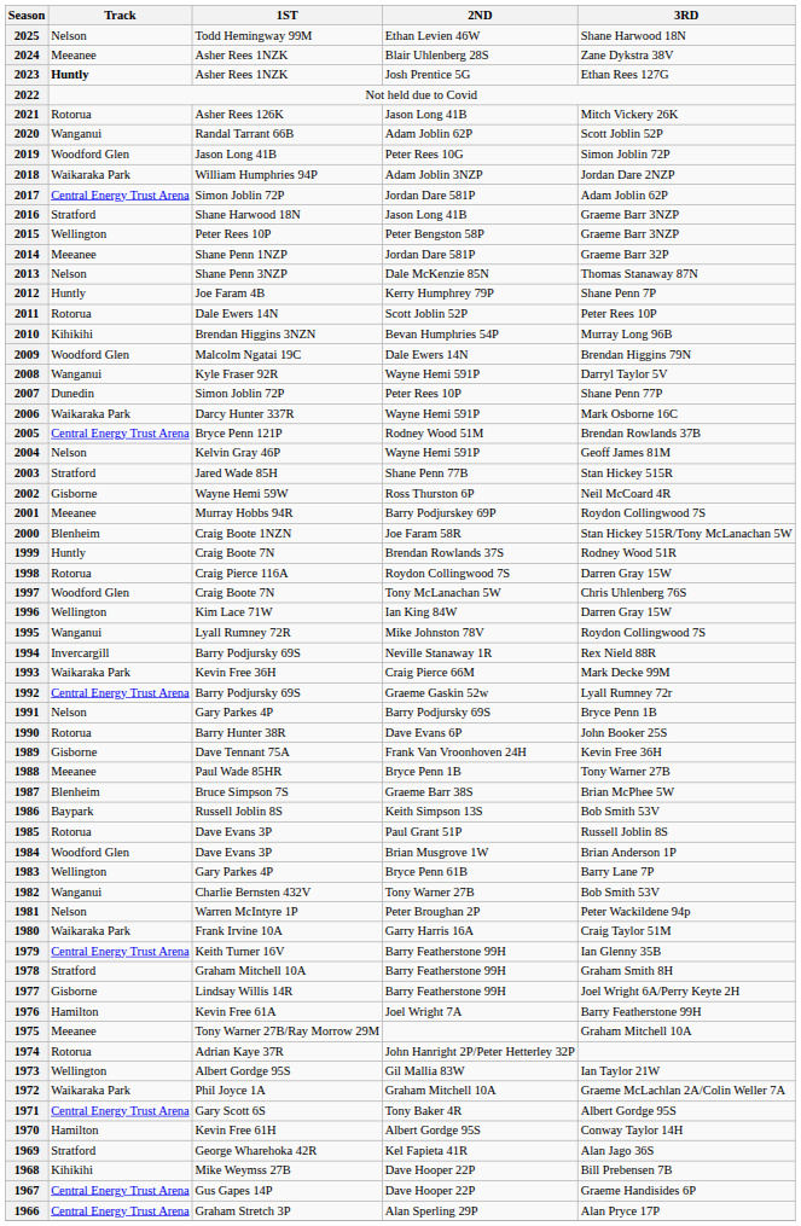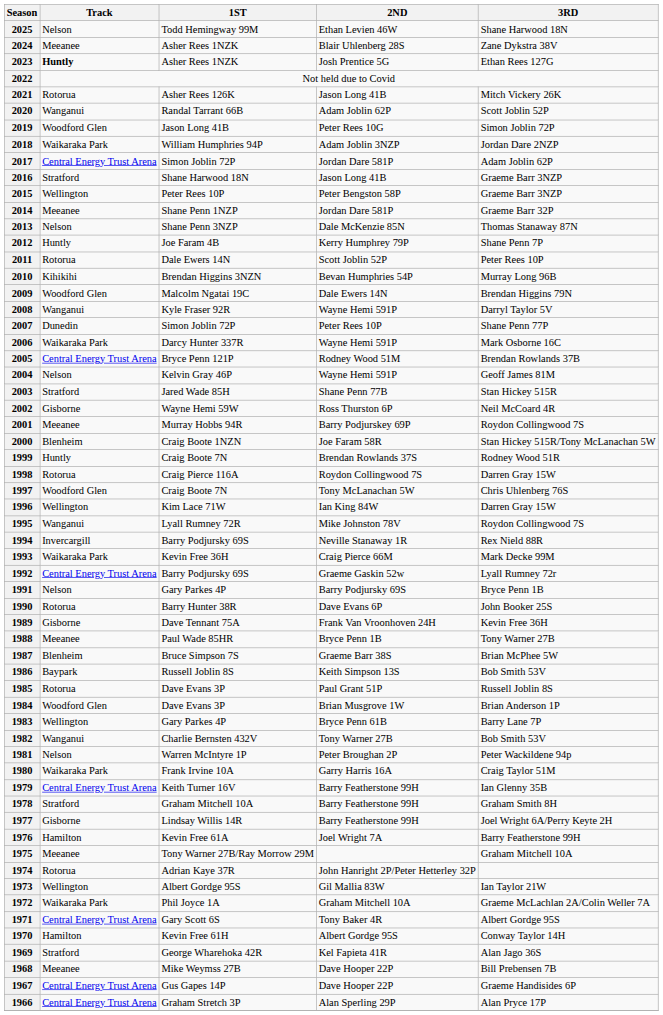 <table class="wikitable">
 <tr>
 <th>Season</th>
 <th>Track</th>
 <th>1ST</th>
 <th>2ND</th>
 <th>3RD</th>
 </tr>
 <tr>
 <th>2025</th>
 <td>Nelson</td>
 <td>Todd Hemingway 99M</td>
 <td>Ethan Levien 46W</td>
 <td>Shane Harwood 18N</td>
 </tr>
 <tr>
 <th>2024</th>
 <td>Meeanee</td>
 <td>Asher Rees 1NZK</td>
 <td>Blair Uhlenberg 28S</td>
 <td>Zane Dykstra 38V</td>
 </tr>
 <tr>
 <th>2023</th>
 <td><strong>Huntly</strong></td>
 <td>Asher Rees 1NZK</td>
 <td>Josh Prentice 5G</td>
 <td>Ethan Rees 127G</td>
 </tr>
 <tr>
 <th>2022</th>
 <td colspan=4 style="text-align: center;">Not held due to Covid</td>
 </tr>
 <tr>
 <th>2021</th>
 <td>Rotorua</td>
 <td>Asher Rees 126K</td>
 <td>Jason Long 41B</td>
 <td>Mitch Vickery 26K</td>
 </tr>
 <tr>
 <th>2020</th>
 <td>Wanganui</td>
 <td>Randal Tarrant 66B</td>
 <td>Adam Joblin 62P</td>
 <td>Scott Joblin 52P</td>
 </tr>
 <tr>
 <th>2019</th>
 <td>Woodford Glen</td>
 <td>Jason Long 41B</td>
 <td>Peter Rees 10G</td>
 <td>Simon Joblin 72P</td>
 </tr>
 <tr>
 <th>2018</th>
 <td>Waikaraka Park</td>
 <td>William Humphries 94P</td>
 <td>Adam Joblin 3NZP</td>
 <td>Jordan Dare 2NZP</td>
 </tr>
 <tr>
 <th>2017</th>
 <td><a href='#'>Central Energy Trust Arena</a></td>
 <td>Simon Joblin 72P</td>
 <td>Jordan Dare 581P</td>
 <td>Adam Joblin 62P</td>
 </tr>
 <tr>
 <th>2016</th>
 <td>Stratford</td>
 <td>Shane Harwood 18N</td>
 <td>Jason Long 41B</td>
 <td>Graeme Barr 3NZP</td>
 </tr>
 <tr>
 <th>2015</th>
 <td>Wellington</td>
 <td>Peter Rees 10P</td>
 <td>Peter Bengston 58P</td>
 <td>Graeme Barr 3NZP</td>
 </tr>
 <tr>
 <th>2014</th>
 <td>Meeanee</td>
 <td>Shane Penn 1NZP</td>
 <td>Jordan Dare 581P</td>
 <td>Graeme Barr 32P</td>
 </tr>
 <tr>
 <th>2013</th>
 <td>Nelson</td>
 <td>Shane Penn 3NZP</td>
 <td>Dale McKenzie 85N</td>
 <td>Thomas Stanaway 87N</td>
 </tr>
 <tr>
 <th>2012</th>
 <td>Huntly</td>
 <td>Joe Faram 4B</td>
 <td>Kerry Humphrey 79P</td>
 <td>Shane Penn 7P</td>
 </tr>
 <tr>
 <th>2011</th>
 <td>Rotorua</td>
 <td>Dale Ewers 14N</td>
 <td>Scott Joblin 52P</td>
 <td>Peter Rees 10P</td>
 </tr>
 <tr>
 <th>2010</th>
 <td>Kihikihi</td>
 <td>Brendan Higgins 3NZN</td>
 <td>Bevan Humphries 54P</td>
 <td>Murray Long 96B</td>
 </tr>
 <tr>
 <th>2009</th>
 <td>Woodford Glen</td>
 <td>Malcolm Ngatai 19C</td>
 <td>Dale Ewers 14N</td>
 <td>Brendan Higgins 79N</td>
 </tr>
 <tr>
 <th>2008</th>
 <td>Wanganui</td>
 <td>Kyle Fraser 92R</td>
 <td>Wayne Hemi 591P</td>
 <td>Darryl Taylor 5V</td>
 </tr>
 <tr>
 <th>2007</th>
 <td>Dunedin</td>
 <td>Simon Joblin 72P</td>
 <td>Peter Rees 10P</td>
 <td>Shane Penn 77P</td>
 </tr>
 <tr>
 <th>2006</th>
 <td>Waikaraka Park</td>
 <td>Darcy Hunter 337R</td>
 <td>Wayne Hemi 591P</td>
 <td>Mark Osborne 16C</td>
 </tr>
 <tr>
 <th>2005</th>
 <td><a href='#'>Central Energy Trust Arena</a></td>
 <td>Bryce Penn 121P</td>
 <td>Rodney Wood 51M</td>
 <td>Brendan Rowlands 37B</td>
 </tr>
 <tr>
 <th>2004</th>
 <td>Nelson</td>
 <td>Kelvin Gray 46P</td>
 <td>Wayne Hemi 591P</td>
 <td>Geoff James 81M</td>
 </tr>
 <tr>
 <th>2003</th>
 <td>Stratford</td>
 <td>Jared Wade 85H</td>
 <td>Shane Penn 77B</td>
 <td>Stan Hickey 515R</td>
 </tr>
 <tr>
 <th>2002</th>
 <td>Gisborne</td>
 <td>Wayne Hemi 59W</td>
 <td>Ross Thurston 6P</td>
 <td>Neil McCoard 4R</td>
 </tr>
 <tr>
 <th>2001</th>
 <td>Meeanee</td>
 <td>Murray Hobbs 94R</td>
 <td>Barry Podjurskey 69P</td>
 <td>Roydon Collingwood 7S</td>
 </tr>
 <tr>
 <th>2000</th>
 <td>Blenheim</td>
 <td>Craig Boote 1NZN</td>
 <td>Joe Faram 58R</td>
 <td>Stan Hickey 515R/Tony McLanachan 5W</td>
 </tr>
 <tr>
 <th>1999</th>
 <td>Huntly</td>
 <td>Craig Boote 7N</td>
 <td>Brendan Rowlands 37S</td>
 <td>Rodney Wood 51R</td>
 </tr>
 <tr>
 <th>1998</th>
 <td>Rotorua</td>
 <td>Craig Pierce 116A</td>
 <td>Roydon Collingwood 7S</td>
 <td>Darren Gray 15W</td>
 </tr>
 <tr>
 <th>1997</th>
 <td>Woodford Glen</td>
 <td>Craig Boote 7N</td>
 <td>Tony McLanachan 5W</td>
 <td>Chris Uhlenberg 76S</td>
 </tr>
 <tr>
 <th>1996</th>
 <td>Wellington</td>
 <td>Kim Lace 71W</td>
 <td>Ian King 84W</td>
 <td>Darren Gray 15W</td>
 </tr>
 <tr>
 <th>1995</th>
 <td>Wanganui</td>
 <td>Lyall Rumney 72R</td>
 <td>Mike Johnston 78V</td>
 <td>Roydon Collingwood 7S</td>
 </tr>
 <tr>
 <th>1994</th>
 <td>Invercargill</td>
 <td>Barry Podjursky 69S</td>
 <td>Neville Stanaway 1R</td>
 <td>Rex Nield 88R</td>
 </tr>
 <tr>
 <th>1993</th>
 <td>Waikaraka Park</td>
 <td>Kevin Free 36H</td>
 <td>Craig Pierce 66M</td>
 <td>Mark Decke 99M</td>
 </tr>
 <tr>
 <th>1992</th>
 <td><a href='#'>Central Energy Trust Arena</a></td>
 <td>Barry Podjursky 69S</td>
 <td>Graeme Gaskin 52w</td>
 <td>Lyall Rumney 72r</td>
 </tr>
 <tr>
 <th>1991</th>
 <td>Nelson</td>
 <td>Gary Parkes 4P</td>
 <td>Barry Podjursky 69S</td>
 <td>Bryce Penn 1B</td>
 </tr>
 <tr>
 <th>1990</th>
 <td>Rotorua</td>
 <td>Barry Hunter 38R</td>
 <td>Dave Evans 6P</td>
 <td>John Booker 25S</td>
 </tr>
 <tr>
 <th>1989</th>
 <td>Gisborne</td>
 <td>Dave Tennant 75A</td>
 <td>Frank Van Vroonhoven 24H</td>
 <td>Kevin Free 36H</td>
 </tr>
 <tr>
 <th>1988</th>
 <td>Meeanee</td>
 <td>Paul Wade 85HR</td>
 <td>Bryce Penn 1B</td>
 <td>Tony Warner 27B</td>
 </tr>
 <tr>
 <th>1987</th>
 <td>Blenheim</td>
 <td>Bruce Simpson 7S</td>
 <td>Graeme Barr 38S</td>
 <td>Brian McPhee 5W</td>
 </tr>
 <tr>
 <th>1986</th>
 <td>Baypark</td>
 <td>Russell Joblin 8S</td>
 <td>Keith Simpson 13S</td>
 <td>Bob Smith 53V</td>
 </tr>
 <tr>
 <th>1985</th>
 <td>Rotorua</td>
 <td>Dave Evans 3P</td>
 <td>Paul Grant 51P</td>
 <td>Russell Joblin 8S</td>
 </tr>
 <tr>
 <th>1984</th>
 <td>Woodford Glen</td>
 <td>Dave Evans 3P</td>
 <td>Brian Musgrove 1W</td>
 <td>Brian Anderson 1P</td>
 </tr>
 <tr>
 <th>1983</th>
 <td>Wellington</td>
 <td>Gary Parkes 4P</td>
 <td>Bryce Penn 61B</td>
 <td>Barry Lane 7P</td>
 </tr>
 <tr>
 <th>1982</th>
 <td>Wanganui</td>
 <td>Charlie Bernsten 432V</td>
 <td>Tony Warner 27B</td>
 <td>Bob Smith 53V</td>
 </tr>
 <tr>
 <th>1981</th>
 <td>Nelson</td>
 <td>Warren McIntyre 1P</td>
 <td>Peter Broughan 2P</td>
 <td>Peter Wackildene 94p</td>
 </tr>
 <tr>
 <th>1980</th>
 <td>Waikaraka Park</td>
 <td>Frank Irvine 10A</td>
 <td>Garry Harris 16A</td>
 <td>Craig Taylor 51M</td>
 </tr>
 <tr>
 <th>1979</th>
 <td><a href='#'>Central Energy Trust Arena</a></td>
 <td>Keith Turner 16V</td>
 <td>Barry Featherstone 99H</td>
 <td>Ian Glenny 35B</td>
 </tr>
 <tr>
 <th>1978</th>
 <td>Stratford</td>
 <td>Graham Mitchell 10A</td>
 <td>Barry Featherstone 99H</td>
 <td>Graham Smith 8H</td>
 </tr>
 <tr>
 <th>1977</th>
 <td>Gisborne</td>
 <td>Lindsay Willis 14R</td>
 <td>Barry Featherstone 99H</td>
 <td>Joel Wright 6A/Perry Keyte 2H</td>
 </tr>
 <tr>
 <th>1976</th>
 <td>Hamilton</td>
 <td>Kevin Free 61A</td>
 <td>Joel Wright 7A</td>
 <td>Barry Featherstone 99H</td>
 </tr>
 <tr>
 <th>1975</th>
 <td>Meeanee</td>
 <td>Tony Warner 27B/Ray Morrow 29M</td>
 <td></td>
 <td>Graham Mitchell 10A</td>
 </tr>
 <tr>
 <th>1974</th>
 <td>Rotorua</td>
 <td>Adrian Kaye 37R</td>
 <td>John Hanright 2P/Peter Hetterley 32P</td>
 <td></td>
 </tr>
 <tr>
 <th>1973</th>
 <td>Wellington</td>
 <td>Albert Gordge 95S</td>
 <td>Gil Mallia 83W</td>
 <td>Ian Taylor 21W</td>
 </tr>
 <tr>
 <th>1972</th>
 <td>Waikaraka Park</td>
 <td>Phil Joyce 1A</td>
 <td>Graham Mitchell 10A</td>
 <td>Graeme McLachlan 2A/Colin Weller 7A</td>
 </tr>
 <tr>
 <th>1971</th>
 <td><a href='#'>Central Energy Trust Arena</a></td>
 <td>Gary Scott 6S</td>
 <td>Tony Baker 4R</td>
 <td>Albert Gordge 95S</td>
 </tr>
 <tr>
 <th>1970</th>
 <td>Hamilton</td>
 <td>Kevin Free 61H</td>
 <td>Albert Gordge 95S</td>
 <td>Conway Taylor 14H</td>
 </tr>
 <tr>
 <th>1969</th>
 <td>Stratford</td>
 <td>George Wharehoka 42R</td>
 <td>Kel Fapieta 41R</td>
 <td>Alan Jago 36S</td>
 </tr>
 <tr>
 <th>1968</th>
-<td>Kihikihi</td>
+<td>Meeanee</td>
 <td>Mike Weymss 27B</td>
 <td>Dave Hooper 22P</td>
 <td>Bill Prebensen 7B</td>
 </tr>
 <tr>
 <th>1967</th>
 <td><a href='#'>Central Energy Trust Arena</a></td>
 <td>Gus Gapes 14P</td>
 <td>Dave Hooper 22P</td>
 <td>Graeme Handisides 6P</td>
 </tr>
 <tr>
 <th>1966</th>
 <td><a href='#'>Central Energy Trust Arena</a></td>
 <td>Graham Stretch 3P</td>
 <td>Alan Sperling 29P</td>
 <td>Alan Pryce 17P</td>
 </tr>
 <tr>
 </tr>
 </table>
